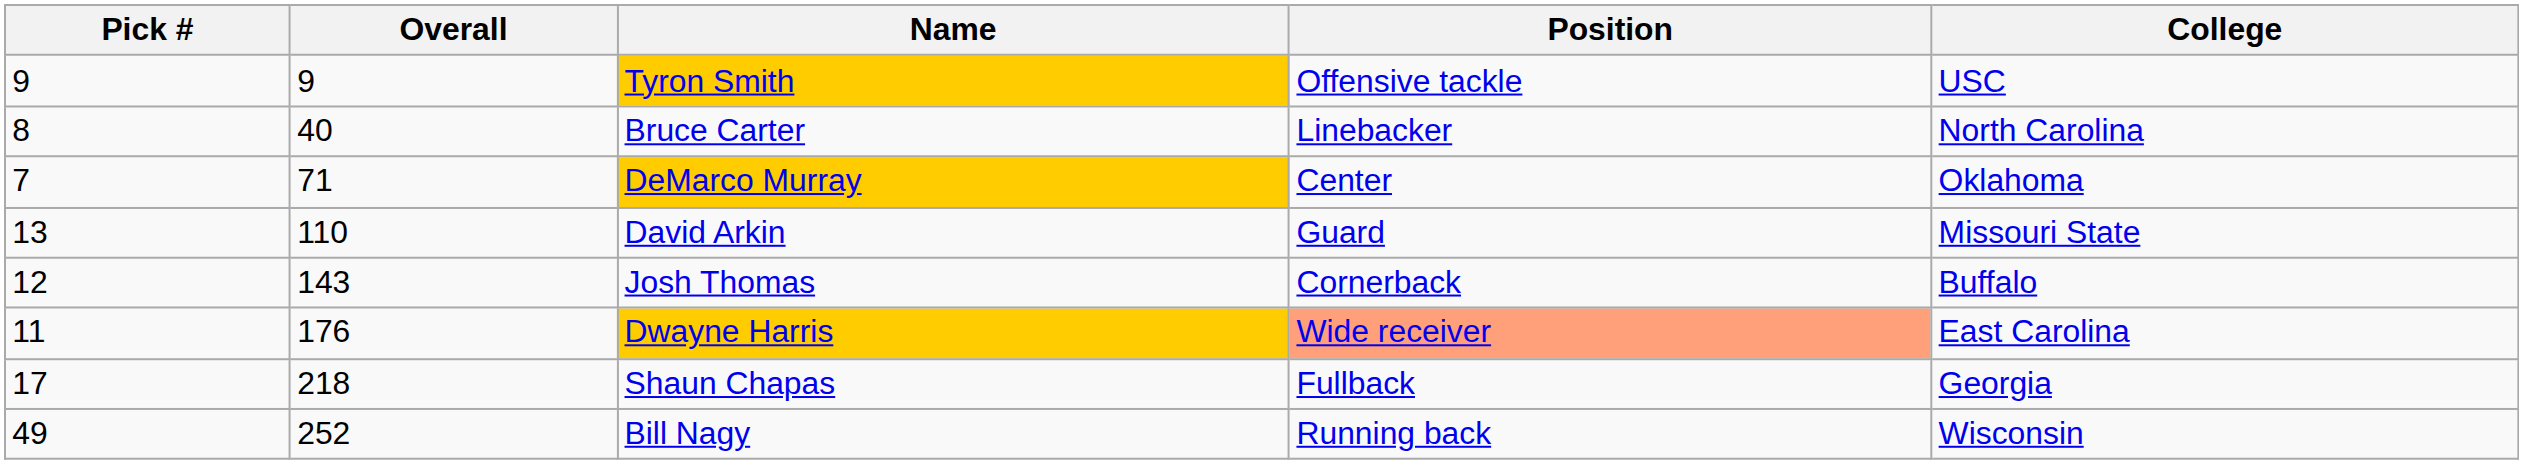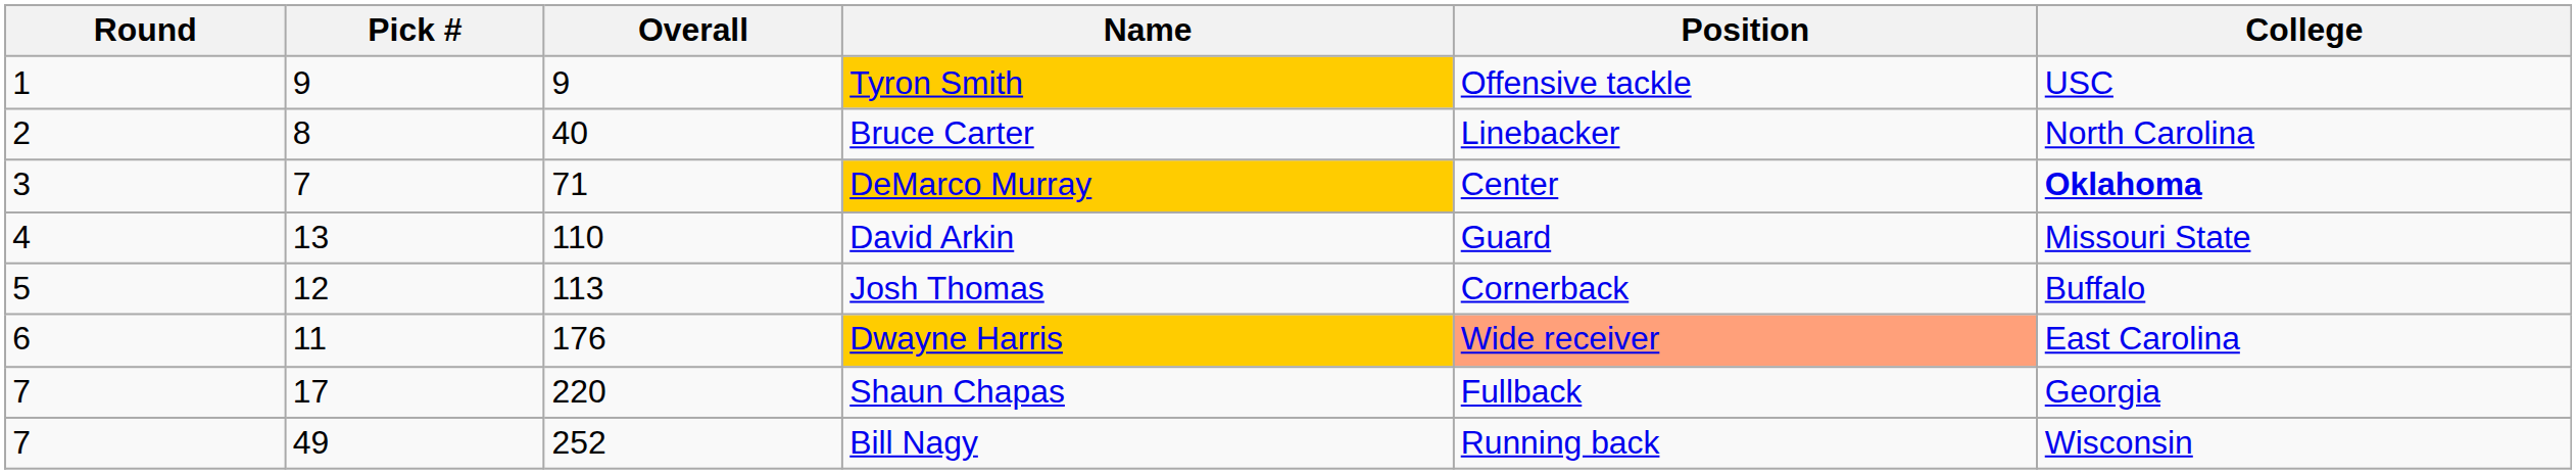 <table class="wikitable sortable sortable" style="width: 100%">
 <tr>
+<th>Round</th>
 <th>Pick #</th>
 <th>Overall</th>
 <th>Name</th>
 <th>Position</th>
 <th>College</th>
 </tr>
 <tr>
+<td>1</td>
 <td>9</td>
 <td>9</td>
 <td bgcolor=#FFCC00><a href='#'>Tyron Smith</a></td>
 <td><a href='#'>Offensive tackle</a></td>
 <td><a href='#'>USC</a></td>
 </tr>
 <tr>
+<td>2</td>
 <td>8</td>
 <td>40</td>
 <td><a href='#'>Bruce Carter</a></td>
 <td><a href='#'>Linebacker</a></td>
 <td><a href='#'>North Carolina</a></td>
 </tr>
 <tr>
+<td>3</td>
 <td>7</td>
 <td>71</td>
 <td bgcolor=#FFCC00><a href='#'>DeMarco Murray</a></td>
 <td><a href='#'>Center</a></td>
-<td><a href='#'>Oklahoma</a></td>
+<td><strong><a href='#'>Oklahoma</a></strong></td>
 </tr>
 <tr>
+<td>4</td>
 <td>13</td>
 <td>110</td>
 <td><a href='#'>David Arkin</a></td>
 <td><a href='#'>Guard</a></td>
 <td><a href='#'>Missouri State</a></td>
 </tr>
 <tr>
+<td>5</td>
 <td>12</td>
-<td>143</td>
+<td>113</td>
 <td><a href='#'>Josh Thomas</a></td>
 <td><a href='#'>Cornerback</a></td>
 <td><a href='#'>Buffalo</a></td>
 </tr>
 <tr>
+<td>6</td>
 <td>11</td>
 <td>176</td>
 <td bgcolor=#FFCC00><a href='#'>Dwayne Harris</a></td>
 <td style="background: lightsalmon;"><a href='#'>Wide receiver</a></td>
 <td><a href='#'>East Carolina</a></td>
 </tr>
 <tr>
+<td>7</td>
 <td>17</td>
-<td>218</td>
+<td>220</td>
 <td><a href='#'>Shaun Chapas</a></td>
 <td><a href='#'>Fullback</a></td>
 <td><a href='#'>Georgia</a></td>
 </tr>
 <tr>
+<td>7</td>
 <td>49</td>
 <td>252</td>
 <td><a href='#'>Bill Nagy</a></td>
 <td><a href='#'>Running back</a></td>
 <td><a href='#'>Wisconsin</a></td>
 </tr>
 </table>
